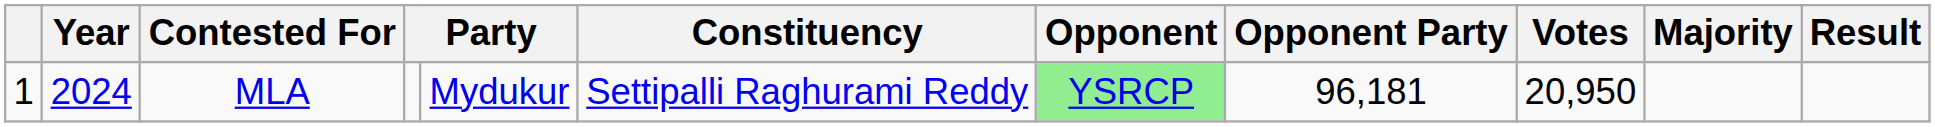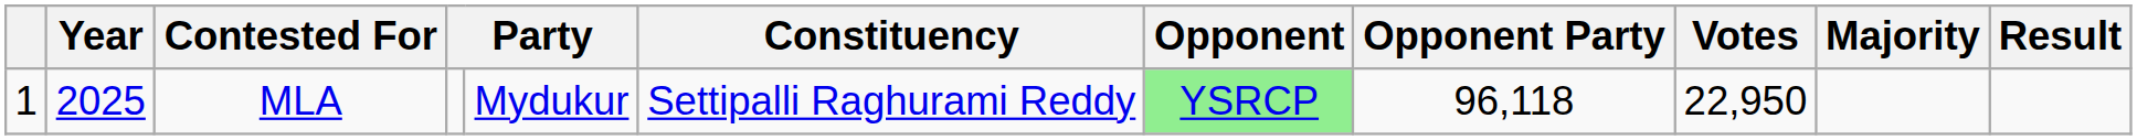 <table class="wikitable">
 <tr>
 <th></th>
 <th>Year</th>
 <th>Contested For</th>
 <th colspan="2">Party</th>
 <th>Constituency</th>
 <th>Opponent</th>
 <th>Opponent Party</th>
 <th>Votes</th>
 <th>Majority</th>
 <th>Result</th>
 </tr>
 <tr style="text-align: center;">
 <td>1</td>
-<td><a href='#'>2024</a></td>
+<td><a href='#'>2025</a></td>
 <td><a href='#'>MLA</a></td>
 <td></td>
 <td><a href='#'>Mydukur</a></td>
 <td><a href='#'>Settipalli Raghurami Reddy</a></td>
 <td style="background: lightgreen;"><a href='#'>YSRCP</a></td>
-<td>96,181</td>
-<td>20,950</td>
+<td>96,118</td>
+<td>22,950</td>
 <td></td>
 </tr>
 </table>
